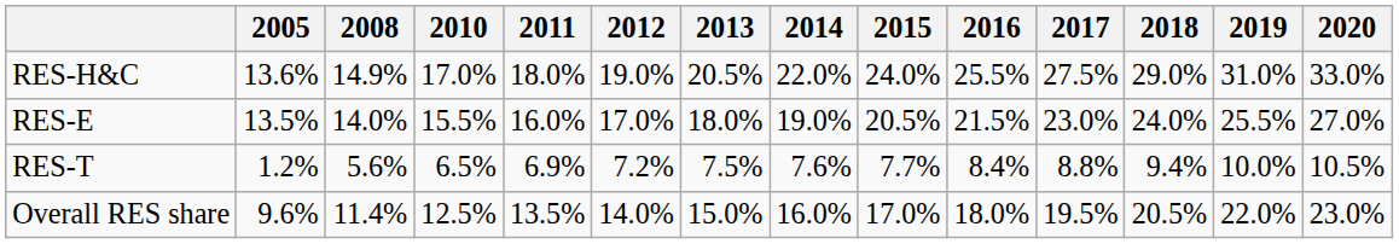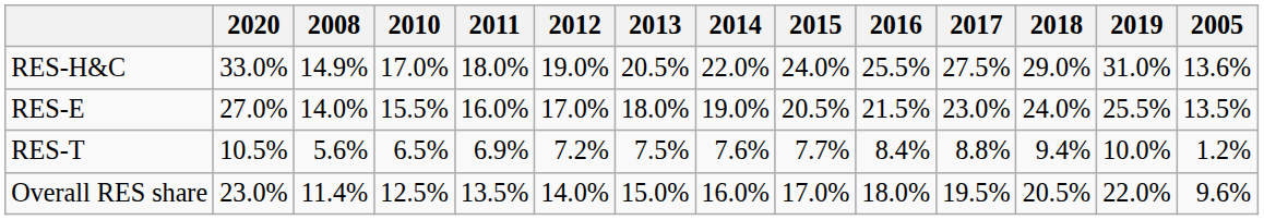 <table style="text-align: right" class="wikitable">
 <tr>
 <th></th>
-<th>2005</th>
+<th>2020</th>
 <th>2008</th>
 <th>2010</th>
 <th>2011</th>
 <th>2012</th>
 <th>2013</th>
 <th>2014</th>
 <th>2015</th>
 <th>2016</th>
 <th>2017</th>
 <th>2018</th>
 <th>2019</th>
-<th>2020</th>
+<th>2005</th>
 </tr>
 <tr>
 <td align="left">RES-H&C</td>
-<td>13.6%</td>
+<td>33.0%</td>
 <td>14.9%</td>
 <td>17.0%</td>
 <td>18.0%</td>
 <td>19.0%</td>
 <td>20.5%</td>
 <td>22.0%</td>
 <td>24.0%</td>
 <td>25.5%</td>
 <td>27.5%</td>
 <td>29.0%</td>
 <td>31.0%</td>
-<td>33.0%</td>
+<td>13.6%</td>
 </tr>
 <tr>
 <td align="left">RES-E</td>
-<td>13.5%</td>
+<td>27.0%</td>
 <td>14.0%</td>
 <td>15.5%</td>
 <td>16.0%</td>
 <td>17.0%</td>
 <td>18.0%</td>
 <td>19.0%</td>
 <td>20.5%</td>
 <td>21.5%</td>
 <td>23.0%</td>
 <td>24.0%</td>
 <td>25.5%</td>
-<td>27.0%</td>
+<td>13.5%</td>
 </tr>
 <tr>
 <td align="left">RES-T</td>
-<td>1.2%</td>
+<td>10.5%</td>
 <td>5.6%</td>
 <td>6.5%</td>
 <td>6.9%</td>
 <td>7.2%</td>
 <td>7.5%</td>
 <td>7.6%</td>
 <td>7.7%</td>
 <td>8.4%</td>
 <td>8.8%</td>
 <td>9.4%</td>
 <td>10.0%</td>
-<td>10.5%</td>
+<td>1.2%</td>
 </tr>
 <tr>
 <td align="left">Overall RES share</td>
-<td>9.6%</td>
+<td>23.0%</td>
 <td>11.4%</td>
 <td>12.5%</td>
 <td>13.5%</td>
 <td>14.0%</td>
 <td>15.0%</td>
 <td>16.0%</td>
 <td>17.0%</td>
 <td>18.0%</td>
 <td>19.5%</td>
 <td>20.5%</td>
 <td>22.0%</td>
-<td>23.0%</td>
+<td>9.6%</td>
 </tr>
 </table>
